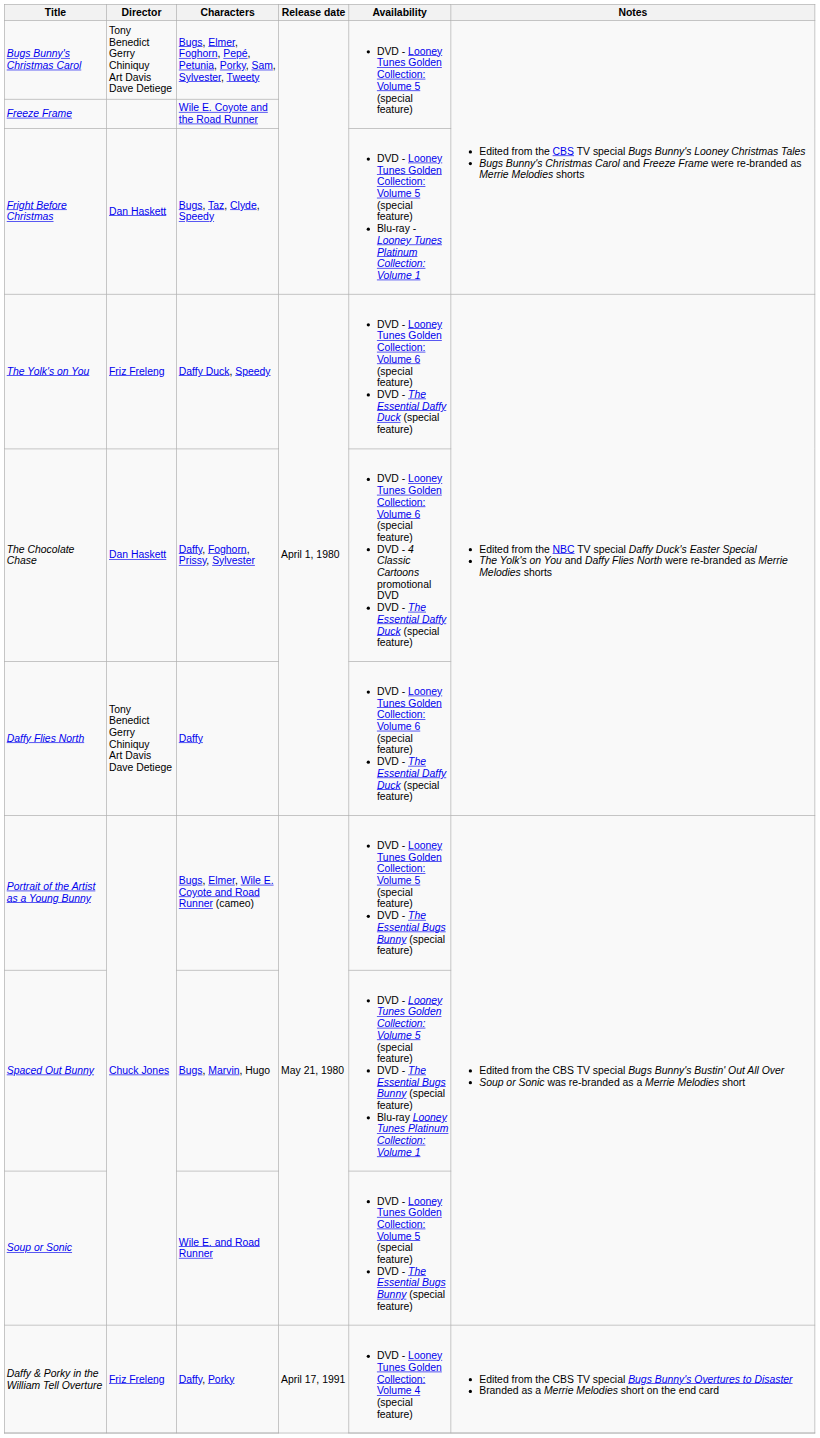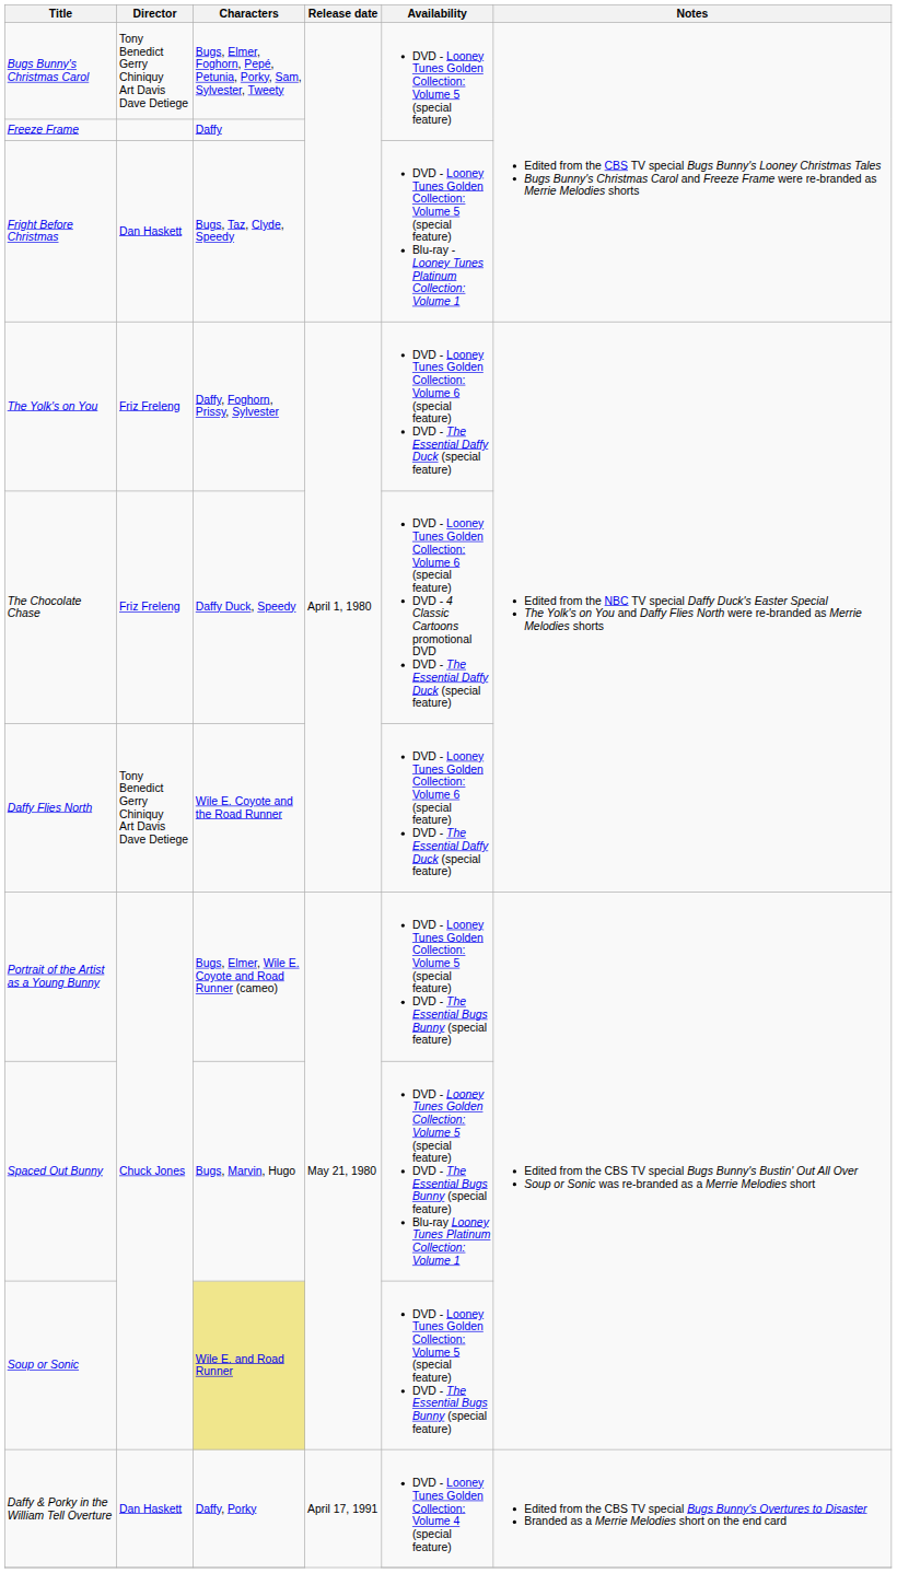 <table class="wikitable sortable">
 <tr>
 <th scope="col" style="width: 150px;">Title</th>
 <th scope="col" style="width: 100px;">Director</th>
 <th scope="col" style="width: 150px;">Characters</th>
 <th scope="col" style="width: 100px;">Release date</th>
 <th scope="col" style="width: 150px;">Availability</th>
 <th>Notes</th>
 </tr>
 <tr>
 <td><em><a href='#'>Bugs Bunny's Christmas Carol</a></em></td>
 <td>Tony Benedict<br>Gerry Chiniquy<br>Art Davis<br>Dave Detiege</td>
 <td><a href='#'>Bugs</a>, <a href='#'>Elmer</a>, <a href='#'>Foghorn</a>, <a href='#'>Pepé</a>, <a href='#'>Petunia</a>, <a href='#'>Porky</a>, <a href='#'>Sam</a>, <a href='#'>Sylvester</a>, <a href='#'>Tweety</a></td>
 <td rowspan="3"></td>
 <td rowspan="2"><br><ul><li>DVD - <a href='#'>Looney Tunes Golden Collection: Volume 5</a> (special feature)</li></ul></td>
 <td rowspan="3"><br><ul><li>Edited from the <a href='#'>CBS</a> TV special <em>Bugs Bunny's Looney Christmas Tales</em></li><li><em>Bugs Bunny's Christmas Carol</em> and <em>Freeze Frame</em> were re-branded as <em>Merrie Melodies</em> shorts</li></ul></td>
 </tr>
 <tr>
 <td><em><a href='#'>Freeze Frame</a></em></td>
 <td></td>
-<td><a href='#'>Wile E. Coyote and the Road Runner</a></td>
+<td><a href='#'>Daffy</a></td>
 </tr>
 <tr>
 <td><em><a href='#'>Fright Before Christmas</a></em></td>
 <td><a href='#'>Dan Haskett</a></td>
 <td><a href='#'>Bugs</a>, <a href='#'>Taz</a>, <a href='#'>Clyde</a>, <a href='#'>Speedy</a></td>
 <td><br><ul><li>DVD - <a href='#'>Looney Tunes Golden Collection: Volume 5</a> (special feature)</li><li>Blu-ray - <em><a href='#'>Looney Tunes Platinum Collection: Volume 1</a></em></li></ul></td>
 </tr>
 <tr>
 <td><em><a href='#'>The Yolk's on You</a></em></td>
 <td><a href='#'>Friz Freleng</a></td>
-<td><a href='#'>Daffy Duck</a>, <a href='#'>Speedy</a></td>
+<td><a href='#'>Daffy</a>, <a href='#'>Foghorn</a>, <a href='#'>Prissy</a>, <a href='#'>Sylvester</a></td>
 <td rowspan="3">April 1, 1980</td>
 <td><br><ul><li>DVD - <a href='#'>Looney Tunes Golden Collection: Volume 6</a> (special feature)</li><li>DVD - <em><a href='#'>The Essential Daffy Duck</a></em> (special feature)</li></ul></td>
 <td rowspan="3"><br><ul><li>Edited from the <a href='#'>NBC</a> TV special <em>Daffy Duck's Easter Special</em></li><li><em>The Yolk's on You</em> and <em>Daffy Flies North</em> were re-branded as <em>Merrie Melodies</em> shorts</li></ul></td>
 </tr>
 <tr>
 <td><em>The Chocolate Chase</em></td>
-<td><a href='#'>Dan Haskett</a></td>
-<td><a href='#'>Daffy</a>, <a href='#'>Foghorn</a>, <a href='#'>Prissy</a>, <a href='#'>Sylvester</a></td>
+<td><a href='#'>Friz Freleng</a></td>
+<td><a href='#'>Daffy Duck</a>, <a href='#'>Speedy</a></td>
 <td><br><ul><li>DVD - <a href='#'>Looney Tunes Golden Collection: Volume 6</a> (special feature)</li><li>DVD - <em>4 Classic Cartoons</em> promotional DVD</li><li>DVD - <em><a href='#'>The Essential Daffy Duck</a></em> (special feature)</li></ul></td>
 </tr>
 <tr>
 <td><em><a href='#'>Daffy Flies North</a></em></td>
 <td>Tony Benedict<br>Gerry Chiniquy<br>Art Davis<br>Dave Detiege</td>
-<td><a href='#'>Daffy</a></td>
+<td><a href='#'>Wile E. Coyote and the Road Runner</a></td>
 <td><br><ul><li>DVD - <a href='#'>Looney Tunes Golden Collection: Volume 6</a> (special feature)</li><li>DVD - <em><a href='#'>The Essential Daffy Duck</a></em> (special feature)</li></ul></td>
 </tr>
 <tr>
 <td><em><a href='#'>Portrait of the Artist as a Young Bunny</a></em></td>
 <td rowspan="3"><a href='#'>Chuck Jones</a></td>
 <td><a href='#'>Bugs</a>, <a href='#'>Elmer</a>, <a href='#'>Wile E. Coyote and Road Runner</a> (cameo)</td>
 <td rowspan="3">May 21, 1980</td>
 <td><br><ul><li>DVD - <a href='#'>Looney Tunes Golden Collection: Volume 5</a> (special feature)</li><li>DVD - <em><a href='#'>The Essential Bugs Bunny</a></em> (special feature)</li></ul></td>
 <td rowspan="3"><br><ul><li>Edited from the CBS TV special <em>Bugs Bunny's Bustin' Out All Over</em></li><li><em>Soup or Sonic</em> was re-branded as a <em>Merrie Melodies</em> short</li></ul></td>
 </tr>
 <tr>
 <td><em><a href='#'>Spaced Out Bunny</a></em></td>
 <td><a href='#'>Bugs</a>, <a href='#'>Marvin</a>, Hugo</td>
 <td><br><ul><li>DVD - <em><a href='#'>Looney Tunes Golden Collection: Volume 5</a></em> (special feature)</li><li>DVD - <em><a href='#'>The Essential Bugs Bunny</a></em> (special feature)</li><li>Blu-ray <em><a href='#'>Looney Tunes Platinum Collection: Volume 1</a></em></li></ul></td>
 </tr>
 <tr>
 <td><em><a href='#'>Soup or Sonic</a></em></td>
-<td><a href='#'>Wile E. and Road Runner</a></td>
+<td style="background: khaki;"><a href='#'>Wile E. and Road Runner</a></td>
 <td><br><ul><li>DVD - <a href='#'>Looney Tunes Golden Collection: Volume 5</a> (special feature)</li><li>DVD - <em><a href='#'>The Essential Bugs Bunny</a></em> (special feature)</li></ul></td>
 </tr>
 <tr>
 <td><em>Daffy & Porky in the William Tell Overture</em></td>
-<td><a href='#'>Friz Freleng</a></td>
+<td><a href='#'>Dan Haskett</a></td>
 <td><a href='#'>Daffy</a>, <a href='#'>Porky</a></td>
 <td rowspan="3">April 17, 1991</td>
 <td><br><ul><li>DVD - <a href='#'>Looney Tunes Golden Collection: Volume 4</a> (special feature)</li></ul></td>
 <td><br><ul><li>Edited from the CBS TV special <em><a href='#'>Bugs Bunny's Overtures to Disaster</a></em></li><li>Branded as a <em>Merrie Melodies</em> short on the end card</li></ul></td>
 </tr>
 <tr>
 </tr>
 </table>
